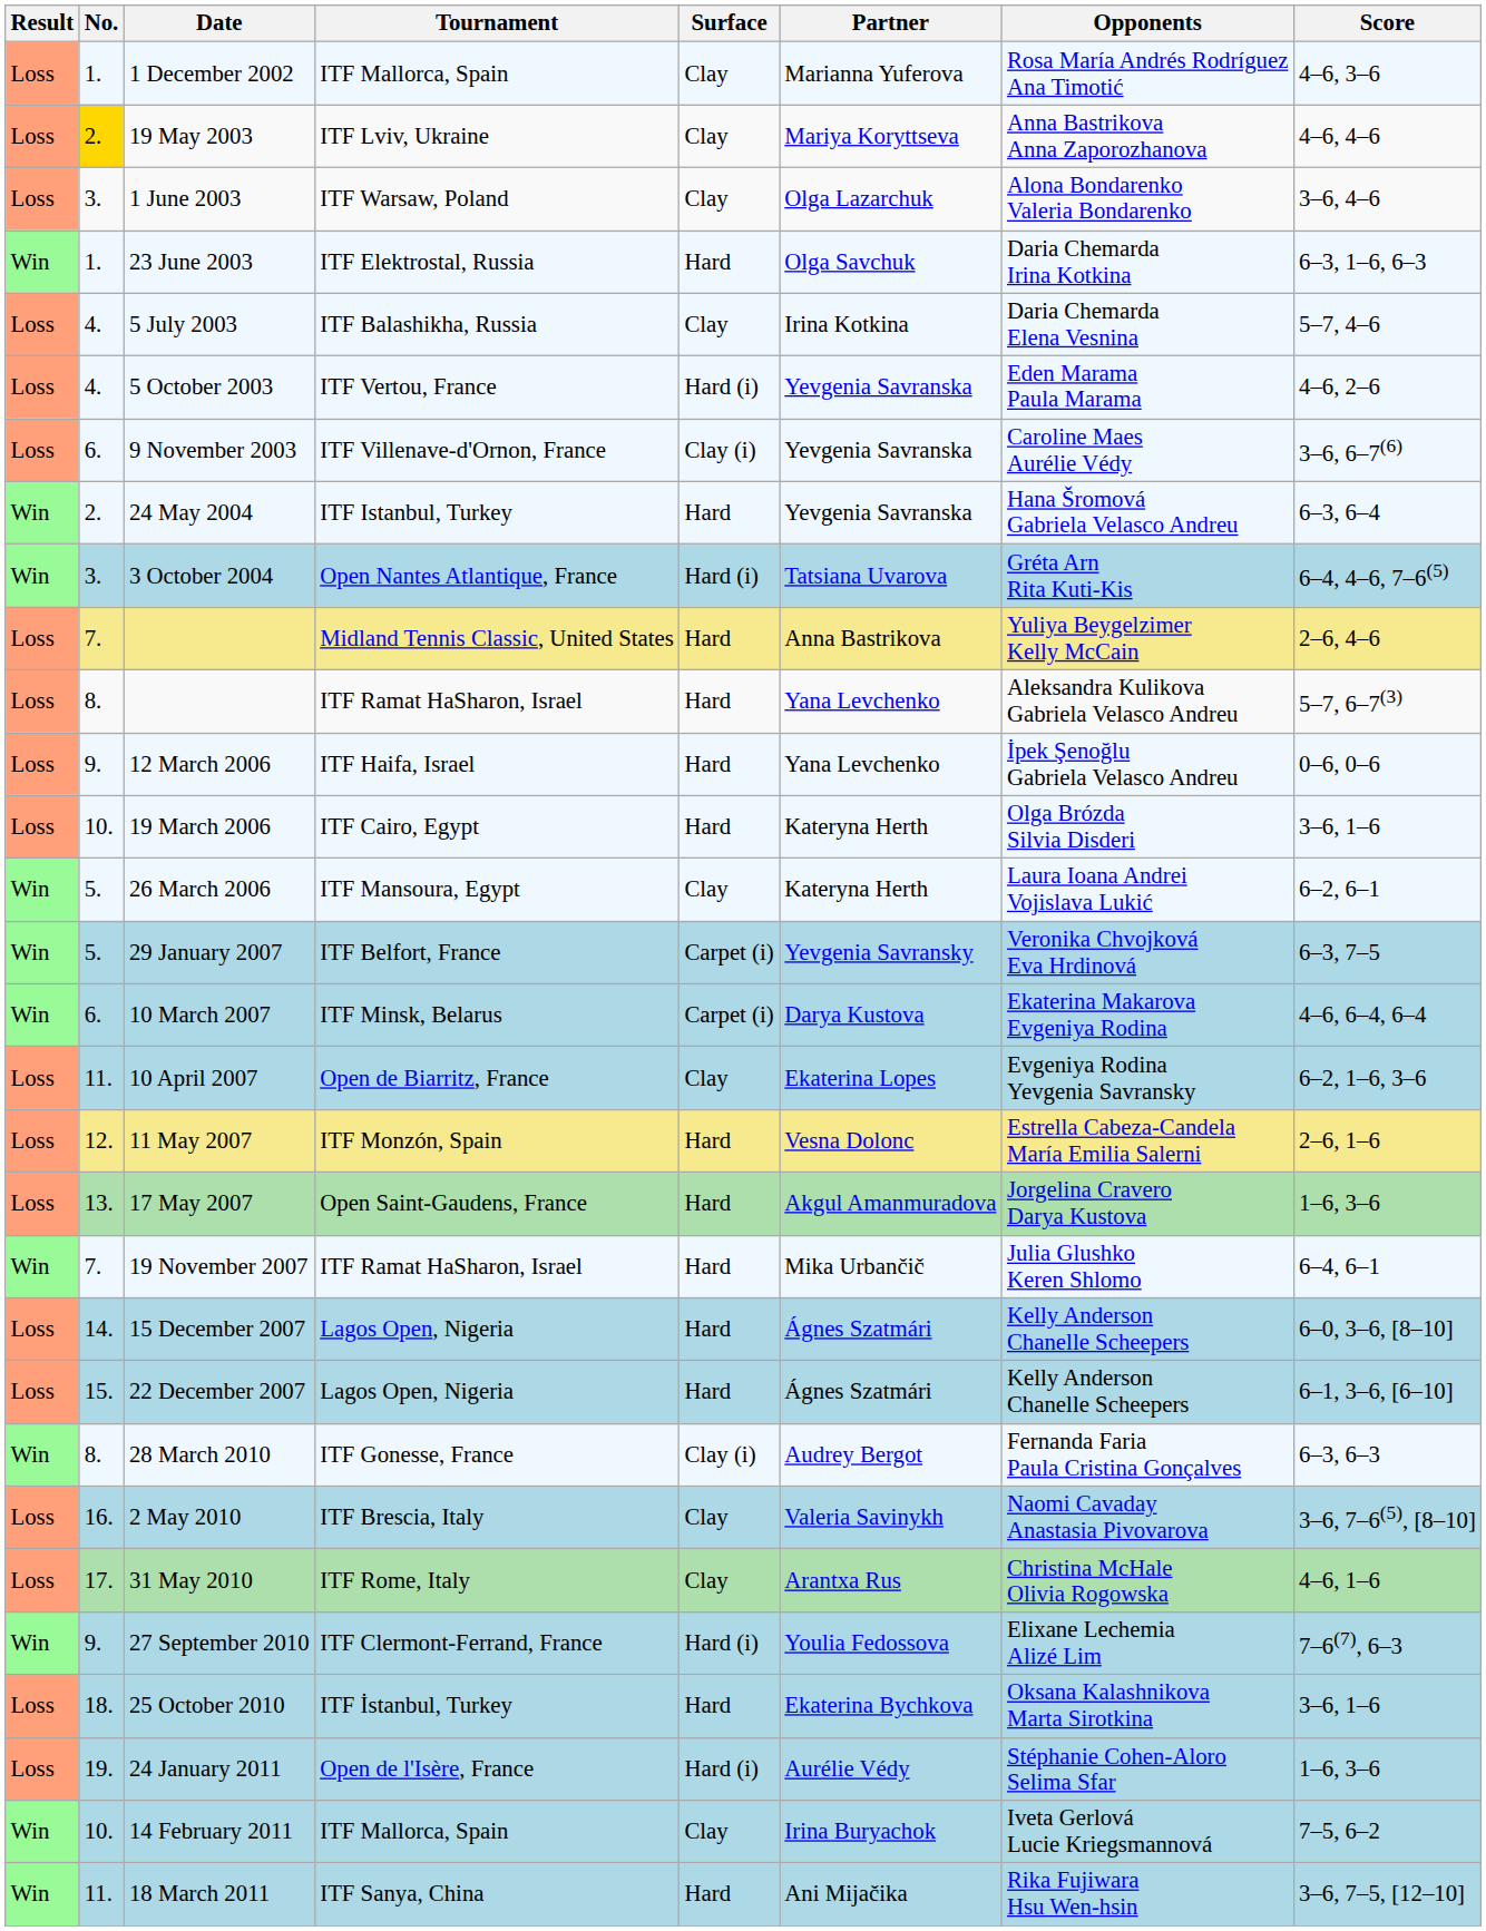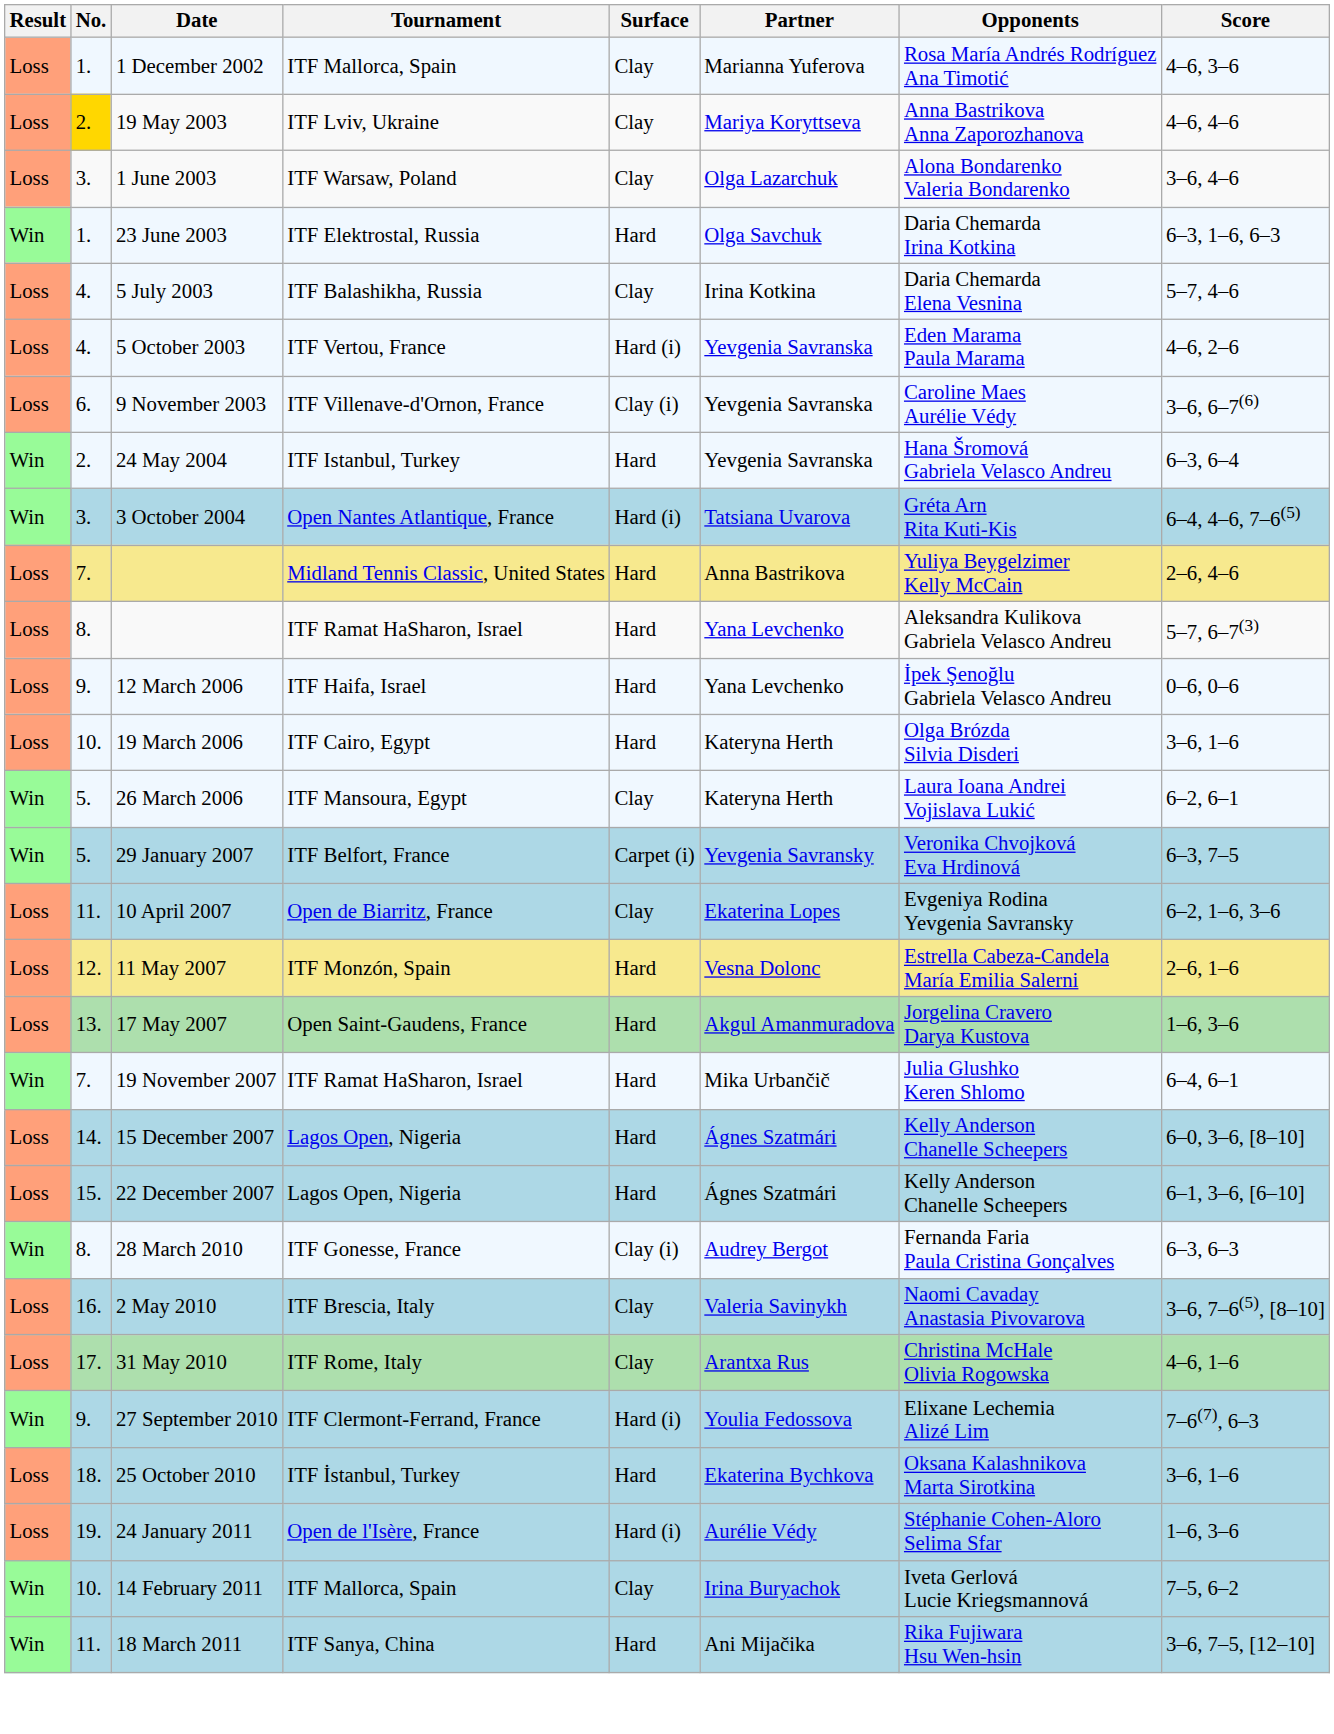 <table class="sortable wikitable">
 <tr>
 <th>Result</th>
 <th>No.</th>
 <th>Date</th>
 <th>Tournament</th>
 <th>Surface</th>
 <th>Partner</th>
 <th>Opponents</th>
 <th class="unsortable">Score</th>
 </tr>
 <tr style="background:#f0f8ff;">
 <td style="background:#ffa07a;">Loss</td>
 <td>1.</td>
 <td>1 December 2002</td>
 <td>ITF Mallorca, Spain</td>
 <td>Clay</td>
 <td> Marianna Yuferova</td>
 <td> <a href='#'>Rosa María Andrés Rodríguez</a> <br>  <a href='#'>Ana Timotić</a></td>
 <td>4–6, 3–6</td>
 </tr>
 <tr>
 <td style="background:#ffa07a;">Loss</td>
 <td style="background: gold;">2.</td>
 <td>19 May 2003</td>
 <td>ITF Lviv, Ukraine</td>
 <td>Clay</td>
 <td> <a href='#'>Mariya Koryttseva</a></td>
 <td> <a href='#'>Anna Bastrikova</a> <br>  <a href='#'>Anna Zaporozhanova</a></td>
 <td>4–6, 4–6</td>
 </tr>
 <tr>
 <td style="background:#ffa07a;">Loss</td>
 <td>3.</td>
 <td>1 June 2003</td>
 <td>ITF Warsaw, Poland</td>
 <td>Clay</td>
 <td> <a href='#'>Olga Lazarchuk</a></td>
 <td> <a href='#'>Alona Bondarenko</a> <br>  <a href='#'>Valeria Bondarenko</a></td>
 <td>3–6, 4–6</td>
 </tr>
 <tr style="background:#f0f8ff;">
 <td style="background:#98fb98;">Win</td>
 <td>1.</td>
 <td>23 June 2003</td>
 <td>ITF Elektrostal, Russia</td>
 <td>Hard</td>
 <td> <a href='#'>Olga Savchuk</a></td>
 <td> Daria Chemarda <br>  <a href='#'>Irina Kotkina</a></td>
 <td>6–3, 1–6, 6–3</td>
 </tr>
 <tr style="background:#f0f8ff;">
 <td style="background:#ffa07a;">Loss</td>
 <td>4.</td>
 <td>5 July 2003</td>
 <td>ITF Balashikha, Russia</td>
 <td>Clay</td>
 <td> Irina Kotkina</td>
 <td> Daria Chemarda <br>  <a href='#'>Elena Vesnina</a></td>
 <td>5–7, 4–6</td>
 </tr>
 <tr style="background:#f0f8ff;">
 <td style="background:#ffa07a;">Loss</td>
 <td>4.</td>
 <td>5 October 2003</td>
 <td>ITF Vertou, France</td>
 <td>Hard (i)</td>
 <td> <a href='#'>Yevgenia Savranska</a></td>
 <td> <a href='#'>Eden Marama</a> <br>  <a href='#'>Paula Marama</a></td>
 <td>4–6, 2–6</td>
 </tr>
 <tr style="background:#f0f8ff;">
 <td style="background:#ffa07a;">Loss</td>
 <td>6.</td>
 <td>9 November 2003</td>
 <td>ITF Villenave-d'Ornon, France</td>
 <td>Clay (i)</td>
 <td> Yevgenia Savranska</td>
 <td> <a href='#'>Caroline Maes</a> <br>  <a href='#'>Aurélie Védy</a></td>
 <td>3–6, 6–7<sup>(6)</sup></td>
 </tr>
 <tr style="background:#f0f8ff;">
 <td style="background:#98fb98;">Win</td>
 <td>2.</td>
 <td>24 May 2004</td>
 <td>ITF Istanbul, Turkey</td>
 <td>Hard</td>
 <td> Yevgenia Savranska</td>
 <td> <a href='#'>Hana Šromová</a> <br>  <a href='#'>Gabriela Velasco Andreu</a></td>
 <td>6–3, 6–4</td>
 </tr>
 <tr style="background:lightblue;">
 <td style="background:#98fb98;">Win</td>
 <td>3.</td>
 <td>3 October 2004</td>
 <td><a href='#'>Open Nantes Atlantique</a>, France</td>
 <td>Hard (i)</td>
 <td> <a href='#'>Tatsiana Uvarova</a></td>
 <td> <a href='#'>Gréta Arn</a> <br>  <a href='#'>Rita Kuti-Kis</a></td>
 <td>6–4, 4–6, 7–6<sup>(5)</sup></td>
 </tr>
 <tr style="background:#f7e98e;">
 <td style="background:#ffa07a;">Loss</td>
 <td>7.</td>
 <td></td>
 <td><a href='#'>Midland Tennis Classic</a>, United States</td>
 <td>Hard</td>
 <td> Anna Bastrikova</td>
 <td> <a href='#'>Yuliya Beygelzimer</a> <br>  <a href='#'>Kelly McCain</a></td>
 <td>2–6, 4–6</td>
 </tr>
 <tr>
 <td style="background:#ffa07a;">Loss</td>
 <td>8.</td>
 <td></td>
 <td>ITF Ramat HaSharon, Israel</td>
 <td>Hard</td>
 <td> <a href='#'>Yana Levchenko</a></td>
 <td> Aleksandra Kulikova <br>  Gabriela Velasco Andreu</td>
 <td>5–7, 6–7<sup>(3)</sup></td>
 </tr>
 <tr style="background:#f0f8ff;">
 <td style="background:#ffa07a;">Loss</td>
 <td>9.</td>
 <td>12 March 2006</td>
 <td>ITF Haifa, Israel</td>
 <td>Hard</td>
 <td> Yana Levchenko</td>
 <td> <a href='#'>İpek Şenoğlu</a> <br>  Gabriela Velasco Andreu</td>
 <td>0–6, 0–6</td>
 </tr>
 <tr style="background:#f0f8ff;">
 <td style="background:#ffa07a;">Loss</td>
 <td>10.</td>
 <td>19 March 2006</td>
 <td>ITF Cairo, Egypt</td>
 <td>Hard</td>
 <td> Kateryna Herth</td>
 <td> <a href='#'>Olga Brózda</a> <br>  <a href='#'>Silvia Disderi</a></td>
 <td>3–6, 1–6</td>
 </tr>
 <tr style="background:#f0f8ff;">
 <td style="background:#98fb98;">Win</td>
 <td>5.</td>
 <td>26 March 2006</td>
 <td>ITF Mansoura, Egypt</td>
 <td>Clay</td>
 <td> Kateryna Herth</td>
 <td> <a href='#'>Laura Ioana Andrei</a> <br>  <a href='#'>Vojislava Lukić</a></td>
 <td>6–2, 6–1</td>
 </tr>
 <tr style="background:lightblue;">
 <td style="background:#98fb98;">Win</td>
 <td>5.</td>
 <td>29 January 2007</td>
 <td>ITF Belfort, France</td>
 <td>Carpet (i)</td>
 <td> <a href='#'>Yevgenia Savransky</a></td>
 <td> <a href='#'>Veronika Chvojková</a> <br>  <a href='#'>Eva Hrdinová</a></td>
 <td>6–3, 7–5</td>
 </tr>
 <tr style="background:lightblue;">
-<td style="background:#98fb98;">Win</td>
-<td>6.</td>
-<td>10 March 2007</td>
-<td>ITF Minsk, Belarus</td>
-<td>Carpet (i)</td>
-<td> <a href='#'>Darya Kustova</a></td>
-<td> <a href='#'>Ekaterina Makarova</a> <br>  <a href='#'>Evgeniya Rodina</a></td>
-<td>4–6, 6–4, 6–4</td>
-</tr>
-<tr style="background:lightblue;">
 <td style="background:#ffa07a;">Loss</td>
 <td>11.</td>
 <td>10 April 2007</td>
 <td><a href='#'>Open de Biarritz</a>, France</td>
 <td>Clay</td>
 <td> <a href='#'>Ekaterina Lopes</a></td>
 <td> Evgeniya Rodina <br>  Yevgenia Savransky</td>
 <td>6–2, 1–6, 3–6</td>
 </tr>
 <tr style="background:#f7e98e;">
 <td style="background:#ffa07a;">Loss</td>
 <td>12.</td>
 <td>11 May 2007</td>
 <td>ITF Monzón, Spain</td>
 <td>Hard</td>
 <td> <a href='#'>Vesna Dolonc</a></td>
 <td> <a href='#'>Estrella Cabeza-Candela</a> <br>  <a href='#'>María Emilia Salerni</a></td>
 <td>2–6, 1–6</td>
 </tr>
 <tr style="background:#addfad;">
 <td style="background:#ffa07a;">Loss</td>
 <td>13.</td>
 <td>17 May 2007</td>
 <td>Open Saint-Gaudens, France</td>
 <td>Hard</td>
 <td> <a href='#'>Akgul Amanmuradova</a></td>
 <td> <a href='#'>Jorgelina Cravero</a> <br>  <a href='#'>Darya Kustova</a></td>
 <td>1–6, 3–6</td>
 </tr>
 <tr style="background:#f0f8ff;">
 <td style="background:#98fb98;">Win</td>
 <td>7.</td>
 <td>19 November 2007</td>
 <td>ITF Ramat HaSharon, Israel</td>
 <td>Hard</td>
 <td> Mika Urbančič</td>
 <td> <a href='#'>Julia Glushko</a> <br>  <a href='#'>Keren Shlomo</a></td>
 <td>6–4, 6–1</td>
 </tr>
 <tr style="background:lightblue;">
 <td style="background:#ffa07a;">Loss</td>
 <td>14.</td>
 <td>15 December 2007</td>
 <td><a href='#'>Lagos Open</a>, Nigeria</td>
 <td>Hard</td>
 <td> <a href='#'>Ágnes Szatmári</a></td>
 <td> <a href='#'>Kelly Anderson</a> <br>  <a href='#'>Chanelle Scheepers</a></td>
 <td>6–0, 3–6, [8–10]</td>
 </tr>
 <tr style="background:lightblue;">
 <td style="background:#ffa07a;">Loss</td>
 <td>15.</td>
 <td>22 December 2007</td>
 <td>Lagos Open, Nigeria</td>
 <td>Hard</td>
 <td> Ágnes Szatmári</td>
 <td> Kelly Anderson <br>  Chanelle Scheepers</td>
 <td>6–1, 3–6, [6–10]</td>
 </tr>
 <tr style="background:#f0f8ff;">
 <td style="background:#98fb98;">Win</td>
 <td>8.</td>
 <td>28 March 2010</td>
 <td>ITF Gonesse, France</td>
 <td>Clay (i)</td>
 <td> <a href='#'>Audrey Bergot</a></td>
 <td> Fernanda Faria <br>  <a href='#'>Paula Cristina Gonçalves</a></td>
 <td>6–3, 6–3</td>
 </tr>
 <tr style="background:lightblue;">
 <td style="background:#ffa07a;">Loss</td>
 <td>16.</td>
 <td>2 May 2010</td>
 <td>ITF Brescia, Italy</td>
 <td>Clay</td>
 <td> <a href='#'>Valeria Savinykh</a></td>
 <td> <a href='#'>Naomi Cavaday</a> <br>  <a href='#'>Anastasia Pivovarova</a></td>
 <td>3–6, 7–6<sup>(5)</sup>, [8–10]</td>
 </tr>
 <tr style="background:#addfad;">
 <td style="background:#ffa07a;">Loss</td>
 <td>17.</td>
 <td>31 May 2010</td>
 <td>ITF Rome, Italy</td>
 <td>Clay</td>
 <td> <a href='#'>Arantxa Rus</a></td>
 <td> <a href='#'>Christina McHale</a> <br>  <a href='#'>Olivia Rogowska</a></td>
 <td>4–6, 1–6</td>
 </tr>
 <tr style="background:lightblue;">
 <td style="background:#98fb98;">Win</td>
 <td>9.</td>
 <td>27 September 2010</td>
 <td>ITF Clermont-Ferrand, France</td>
 <td>Hard (i)</td>
 <td> <a href='#'>Youlia Fedossova</a></td>
 <td> Elixane Lechemia <br>  <a href='#'>Alizé Lim</a></td>
 <td>7–6<sup>(7)</sup>, 6–3</td>
 </tr>
 <tr style="background:lightblue;">
 <td style="background:#ffa07a;">Loss</td>
 <td>18.</td>
 <td>25 October 2010</td>
 <td>ITF İstanbul, Turkey</td>
 <td>Hard</td>
 <td> <a href='#'>Ekaterina Bychkova</a></td>
 <td> <a href='#'>Oksana Kalashnikova</a> <br>  <a href='#'>Marta Sirotkina</a></td>
 <td>3–6, 1–6</td>
 </tr>
 <tr style="background:lightblue;">
 <td style="background:#ffa07a;">Loss</td>
 <td>19.</td>
 <td>24 January 2011</td>
 <td><a href='#'>Open de l'Isère</a>, France</td>
 <td>Hard (i)</td>
 <td> <a href='#'>Aurélie Védy</a></td>
 <td> <a href='#'>Stéphanie Cohen-Aloro</a> <br>  <a href='#'>Selima Sfar</a></td>
 <td>1–6, 3–6</td>
 </tr>
 <tr style="background:lightblue;">
 <td style="background:#98fb98;">Win</td>
 <td>10.</td>
 <td>14 February 2011</td>
 <td>ITF Mallorca, Spain</td>
 <td>Clay</td>
 <td> <a href='#'>Irina Buryachok</a></td>
 <td> Iveta Gerlová <br>  Lucie Kriegsmannová</td>
 <td>7–5, 6–2</td>
 </tr>
 <tr style="background:lightblue;">
 <td style="background:#98fb98;">Win</td>
 <td>11.</td>
 <td>18 March 2011</td>
 <td>ITF Sanya, China</td>
 <td>Hard</td>
 <td> Ani Mijačika</td>
 <td> <a href='#'>Rika Fujiwara</a> <br>  <a href='#'>Hsu Wen-hsin</a></td>
 <td>3–6, 7–5, [12–10]</td>
 </tr>
 </table>
